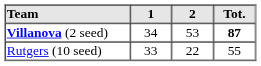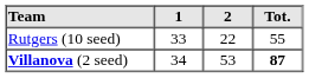 <table border=1 cellspacing=0 width=300 style="margin-left:3em;">
 <tr style="text-align:center; background-color:#e6e6e6;">
 <th align=left width=30%>Team</th>
 <th width=10%>1</th>
 <th width=10%>2</th>
 <th width=10%>Tot.</th>
 </tr>
 <tr style="text-align:center;">
+<td align=left><a href='#'>Rutgers</a> (10 seed)</td>
+<td>33</td>
+<td>22</td>
+<td>55</td>
+</tr>
+<tr style="text-align:center;">
 <td align=left><strong><a href='#'>Villanova</a></strong> (2 seed)</td>
 <td>34</td>
 <td>53</td>
 <td><strong>87</strong></td>
 </tr>
 <tr style="text-align:center;">
-<td align=left><a href='#'>Rutgers</a> (10 seed)</td>
-<td>33</td>
-<td>22</td>
-<td>55</td>
-</tr>
-<tr style="text-align:center;">
 </tr>
 </table>
